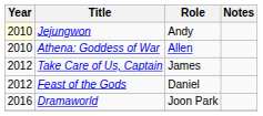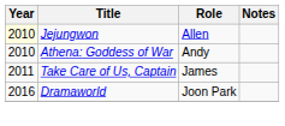 <table class="wikitable">
 <tr>
 <th>Year</th>
 <th>Title</th>
 <th>Role</th>
 <th>Notes</th>
 </tr>
 <tr>
 <td style="background: lightyellow;">2010</td>
 <td><em><a href='#'>Jejungwon</a></em></td>
-<td>Andy</td>
+<td><a href='#'>Allen</a></td>
 <td></td>
 </tr>
 <tr>
 <td>2010</td>
 <td><em><a href='#'>Athena: Goddess of War</a></em></td>
-<td><a href='#'>Allen</a></td>
+<td>Andy</td>
 <td></td>
 </tr>
 <tr>
-<td>2012</td>
+<td>2011</td>
 <td><em><a href='#'>Take Care of Us, Captain</a></em></td>
 <td>James</td>
-<td></td>
-</tr>
-<tr>
-<td>2012</td>
-<td><em><a href='#'>Feast of the Gods</a></em></td>
-<td>Daniel</td>
 <td></td>
 </tr>
 <tr>
 <td>2016</td>
 <td><em><a href='#'>Dramaworld</a></em></td>
 <td>Joon Park</td>
 <td></td>
 </tr>
 <tr>
 </tr>
 </table>
